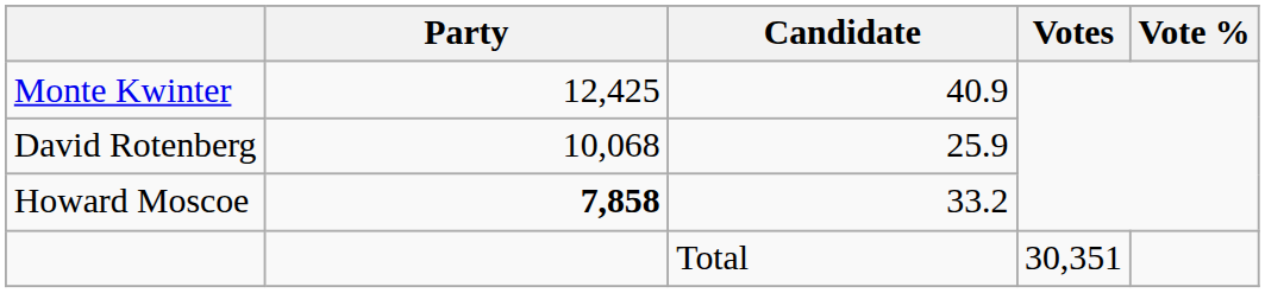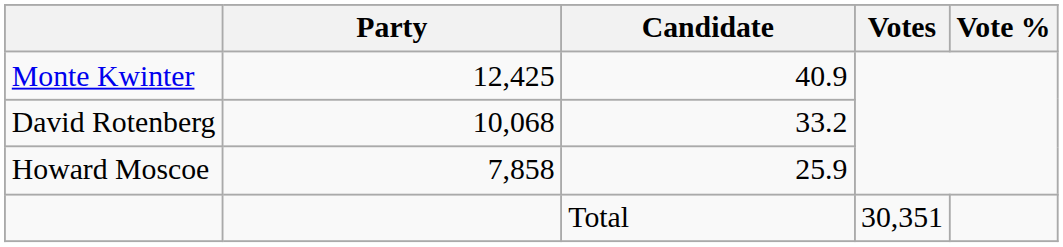 <table class="wikitable">
 <tr>
 <th></th>
 <th scope="col" width="175">Party</th>
 <th scope="col" width="150">Candidate</th>
 <th>Votes</th>
 <th>Vote %</th>
 </tr>
 <tr>
 <td><a href='#'>Monte Kwinter</a></td>
 <td align=right>12,425</td>
 <td align=right>40.9</td>
 </tr>
 <tr>
 <td>David Rotenberg</td>
 <td align=right>10,068</td>
-<td align=right>25.9</td>
+<td align=right>33.2</td>
 </tr>
 <tr>
 <td>Howard Moscoe</td>
-<td align=right><strong>7,858</strong></td>
-<td align=right>33.2</td>
+<td align=right>7,858</td>
+<td align=right>25.9</td>
 </tr>
 <tr |>
 <td></td>
 <td></td>
 <td>Total</td>
 <td align=right>30,351</td>
 <td></td>
 </tr>
 </table>
